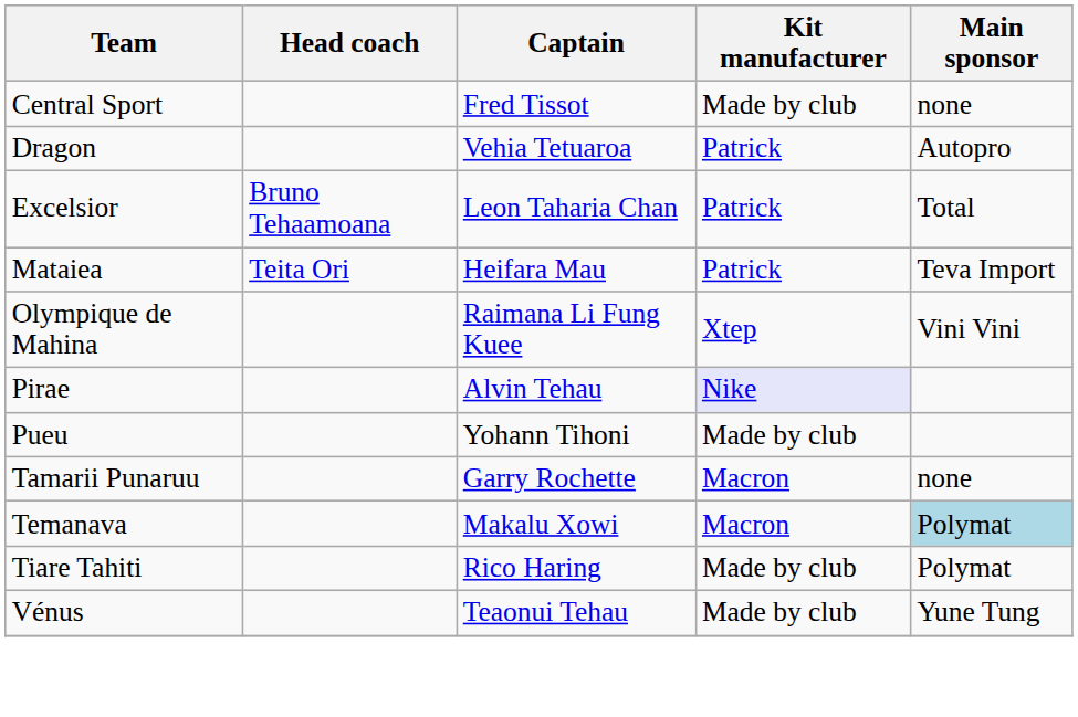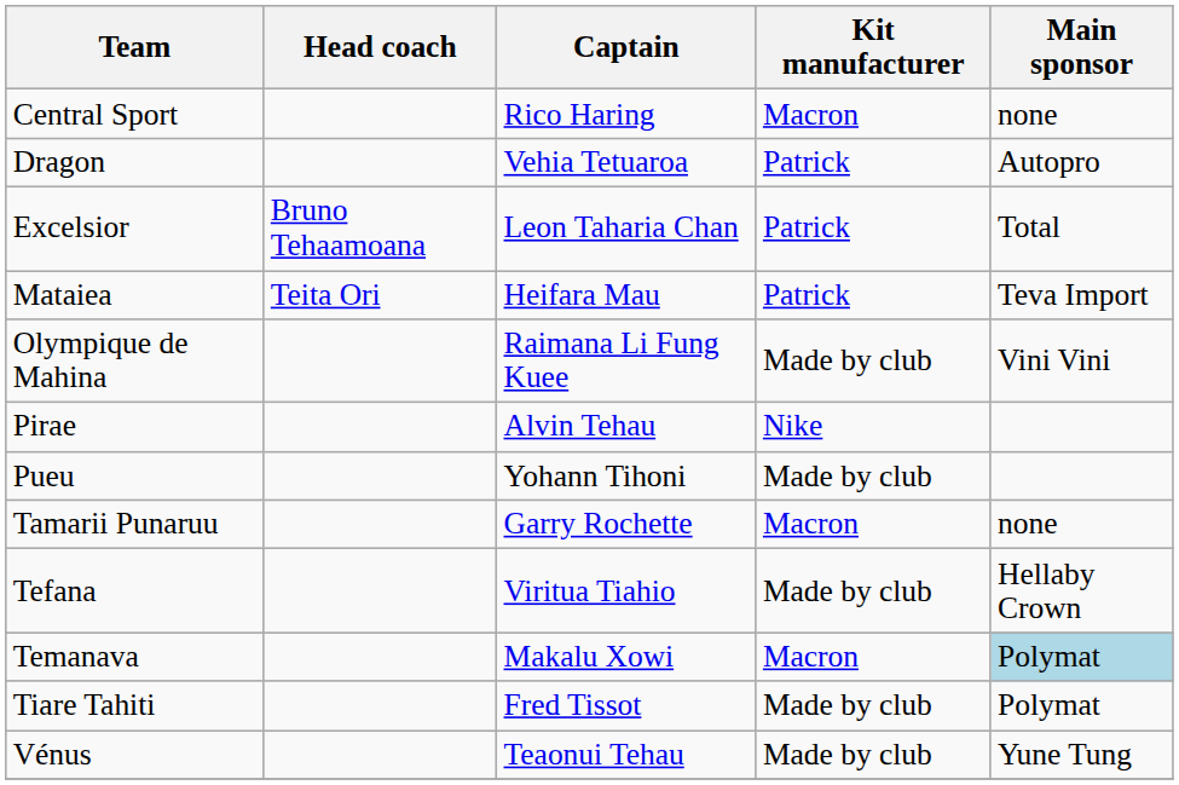 <table class="wikitable sortable" style="text-align: left;">
 <tr>
 <th>Team</th>
 <th>Head coach</th>
 <th>Captain</th>
 <th>Kit manufacturer</th>
 <th>Main sponsor</th>
 </tr>
 <tr>
 <td>Central Sport</td>
 <td></td>
-<td> <a href='#'>Fred Tissot</a></td>
-<td>Made by club</td>
+<td> <a href='#'>Rico Haring</a></td>
+<td><a href='#'>Macron</a></td>
 <td>none</td>
 </tr>
 <tr>
 <td>Dragon</td>
 <td></td>
 <td> <a href='#'>Vehia Tetuaroa</a></td>
 <td><a href='#'>Patrick</a></td>
 <td>Autopro</td>
 </tr>
 <tr>
 <td>Excelsior</td>
 <td> <a href='#'>Bruno Tehaamoana</a></td>
 <td> <a href='#'>Leon Taharia Chan</a></td>
 <td><a href='#'>Patrick</a></td>
 <td>Total</td>
 </tr>
 <tr>
 <td>Mataiea</td>
 <td> <a href='#'>Teita Ori</a></td>
 <td> <a href='#'>Heifara Mau</a></td>
 <td><a href='#'>Patrick</a></td>
 <td>Teva Import</td>
 </tr>
 <tr>
 <td>Olympique de Mahina</td>
 <td></td>
 <td> <a href='#'>Raimana Li Fung Kuee</a></td>
-<td><a href='#'>Xtep</a></td>
+<td>Made by club</td>
 <td>Vini Vini</td>
 </tr>
 <tr>
 <td>Pirae</td>
 <td></td>
 <td> <a href='#'>Alvin Tehau</a></td>
-<td style="background: lavender;"><a href='#'>Nike</a></td>
+<td><a href='#'>Nike</a></td>
 <td></td>
 </tr>
 <tr>
 <td>Pueu</td>
 <td></td>
 <td> Yohann Tihoni</td>
 <td>Made by club</td>
 <td></td>
 </tr>
 <tr>
 <td>Tamarii Punaruu</td>
 <td></td>
 <td> <a href='#'>Garry Rochette</a></td>
 <td><a href='#'>Macron</a></td>
 <td>none</td>
 </tr>
 <tr>
+<td>Tefana</td>
+<td></td>
+<td> <a href='#'>Viritua Tiahio</a></td>
+<td>Made by club</td>
+<td>Hellaby Crown</td>
+</tr>
+<tr>
 <td>Temanava</td>
 <td></td>
 <td> <a href='#'>Makalu Xowi</a></td>
 <td><a href='#'>Macron</a></td>
 <td style="background: lightblue;">Polymat</td>
 </tr>
 <tr>
 <td>Tiare Tahiti</td>
 <td></td>
-<td> <a href='#'>Rico Haring</a></td>
+<td> <a href='#'>Fred Tissot</a></td>
 <td>Made by club</td>
 <td>Polymat</td>
 </tr>
 <tr>
 <td>Vénus</td>
 <td></td>
 <td> <a href='#'>Teaonui Tehau</a></td>
 <td>Made by club</td>
 <td>Yune Tung</td>
 </tr>
 <tr>
 </tr>
 </table>
